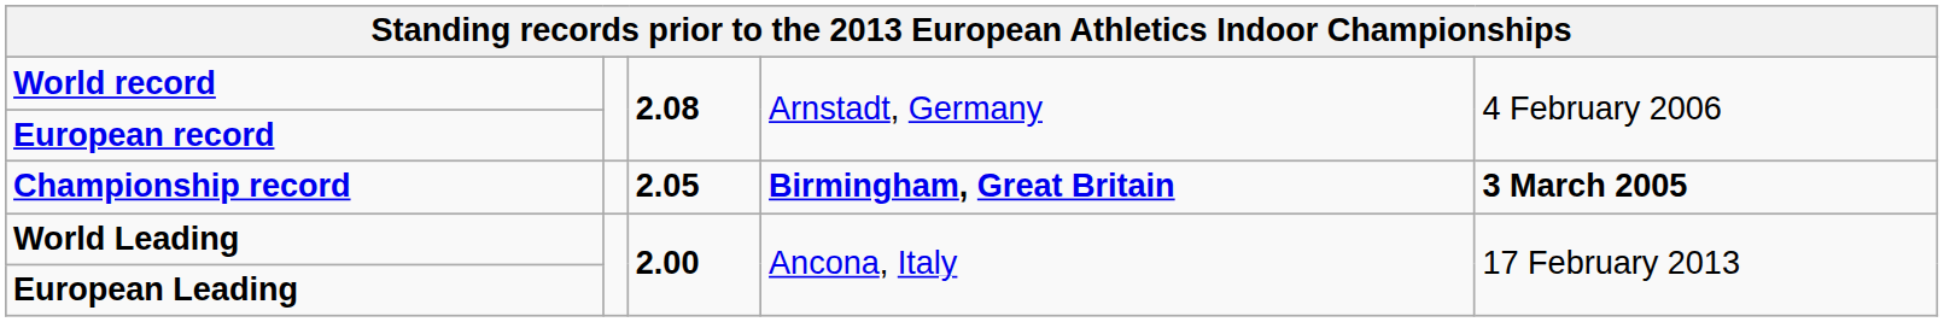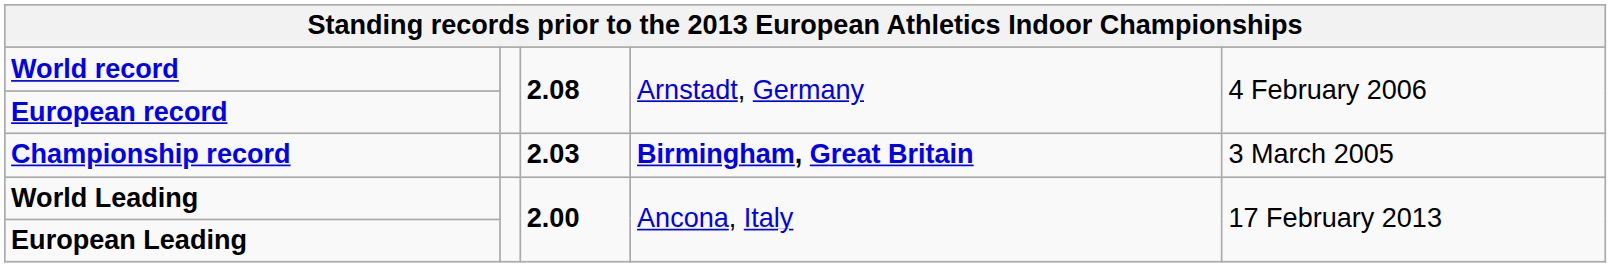 <table class="wikitable" width=75%>
 <tr>
 <th colspan="5">Standing records prior to the 2013 European Athletics Indoor Championships</th>
 </tr>
 <tr>
 <td><strong><a href='#'>World record</a></strong></td>
 <td rowspan=2></td>
 <td rowspan=2><strong>2.08</strong></td>
 <td rowspan=2><a href='#'>Arnstadt</a>, <a href='#'>Germany</a></td>
 <td rowspan=2>4 February 2006</td>
 </tr>
 <tr>
 <td><strong><a href='#'>European record</a></strong></td>
 </tr>
 <tr>
 <td><strong><a href='#'>Championship record</a></strong></td>
 <td></td>
-<td><strong>2.05</strong></td>
+<td><strong>2.03</strong></td>
 <td><strong><a href='#'>Birmingham</a>, <a href='#'>Great Britain</a></strong></td>
-<td><strong>3 March 2005</strong></td>
+<td>3 March 2005</td>
 </tr>
 <tr>
 <td><strong>World Leading</strong></td>
 <td rowspan=2></td>
 <td rowspan=2><strong>2.00</strong></td>
 <td rowspan=2><a href='#'>Ancona</a>, <a href='#'>Italy</a></td>
 <td rowspan=2>17 February 2013</td>
 </tr>
 <tr>
 <td><strong>European Leading</strong></td>
 </tr>
 </table>
